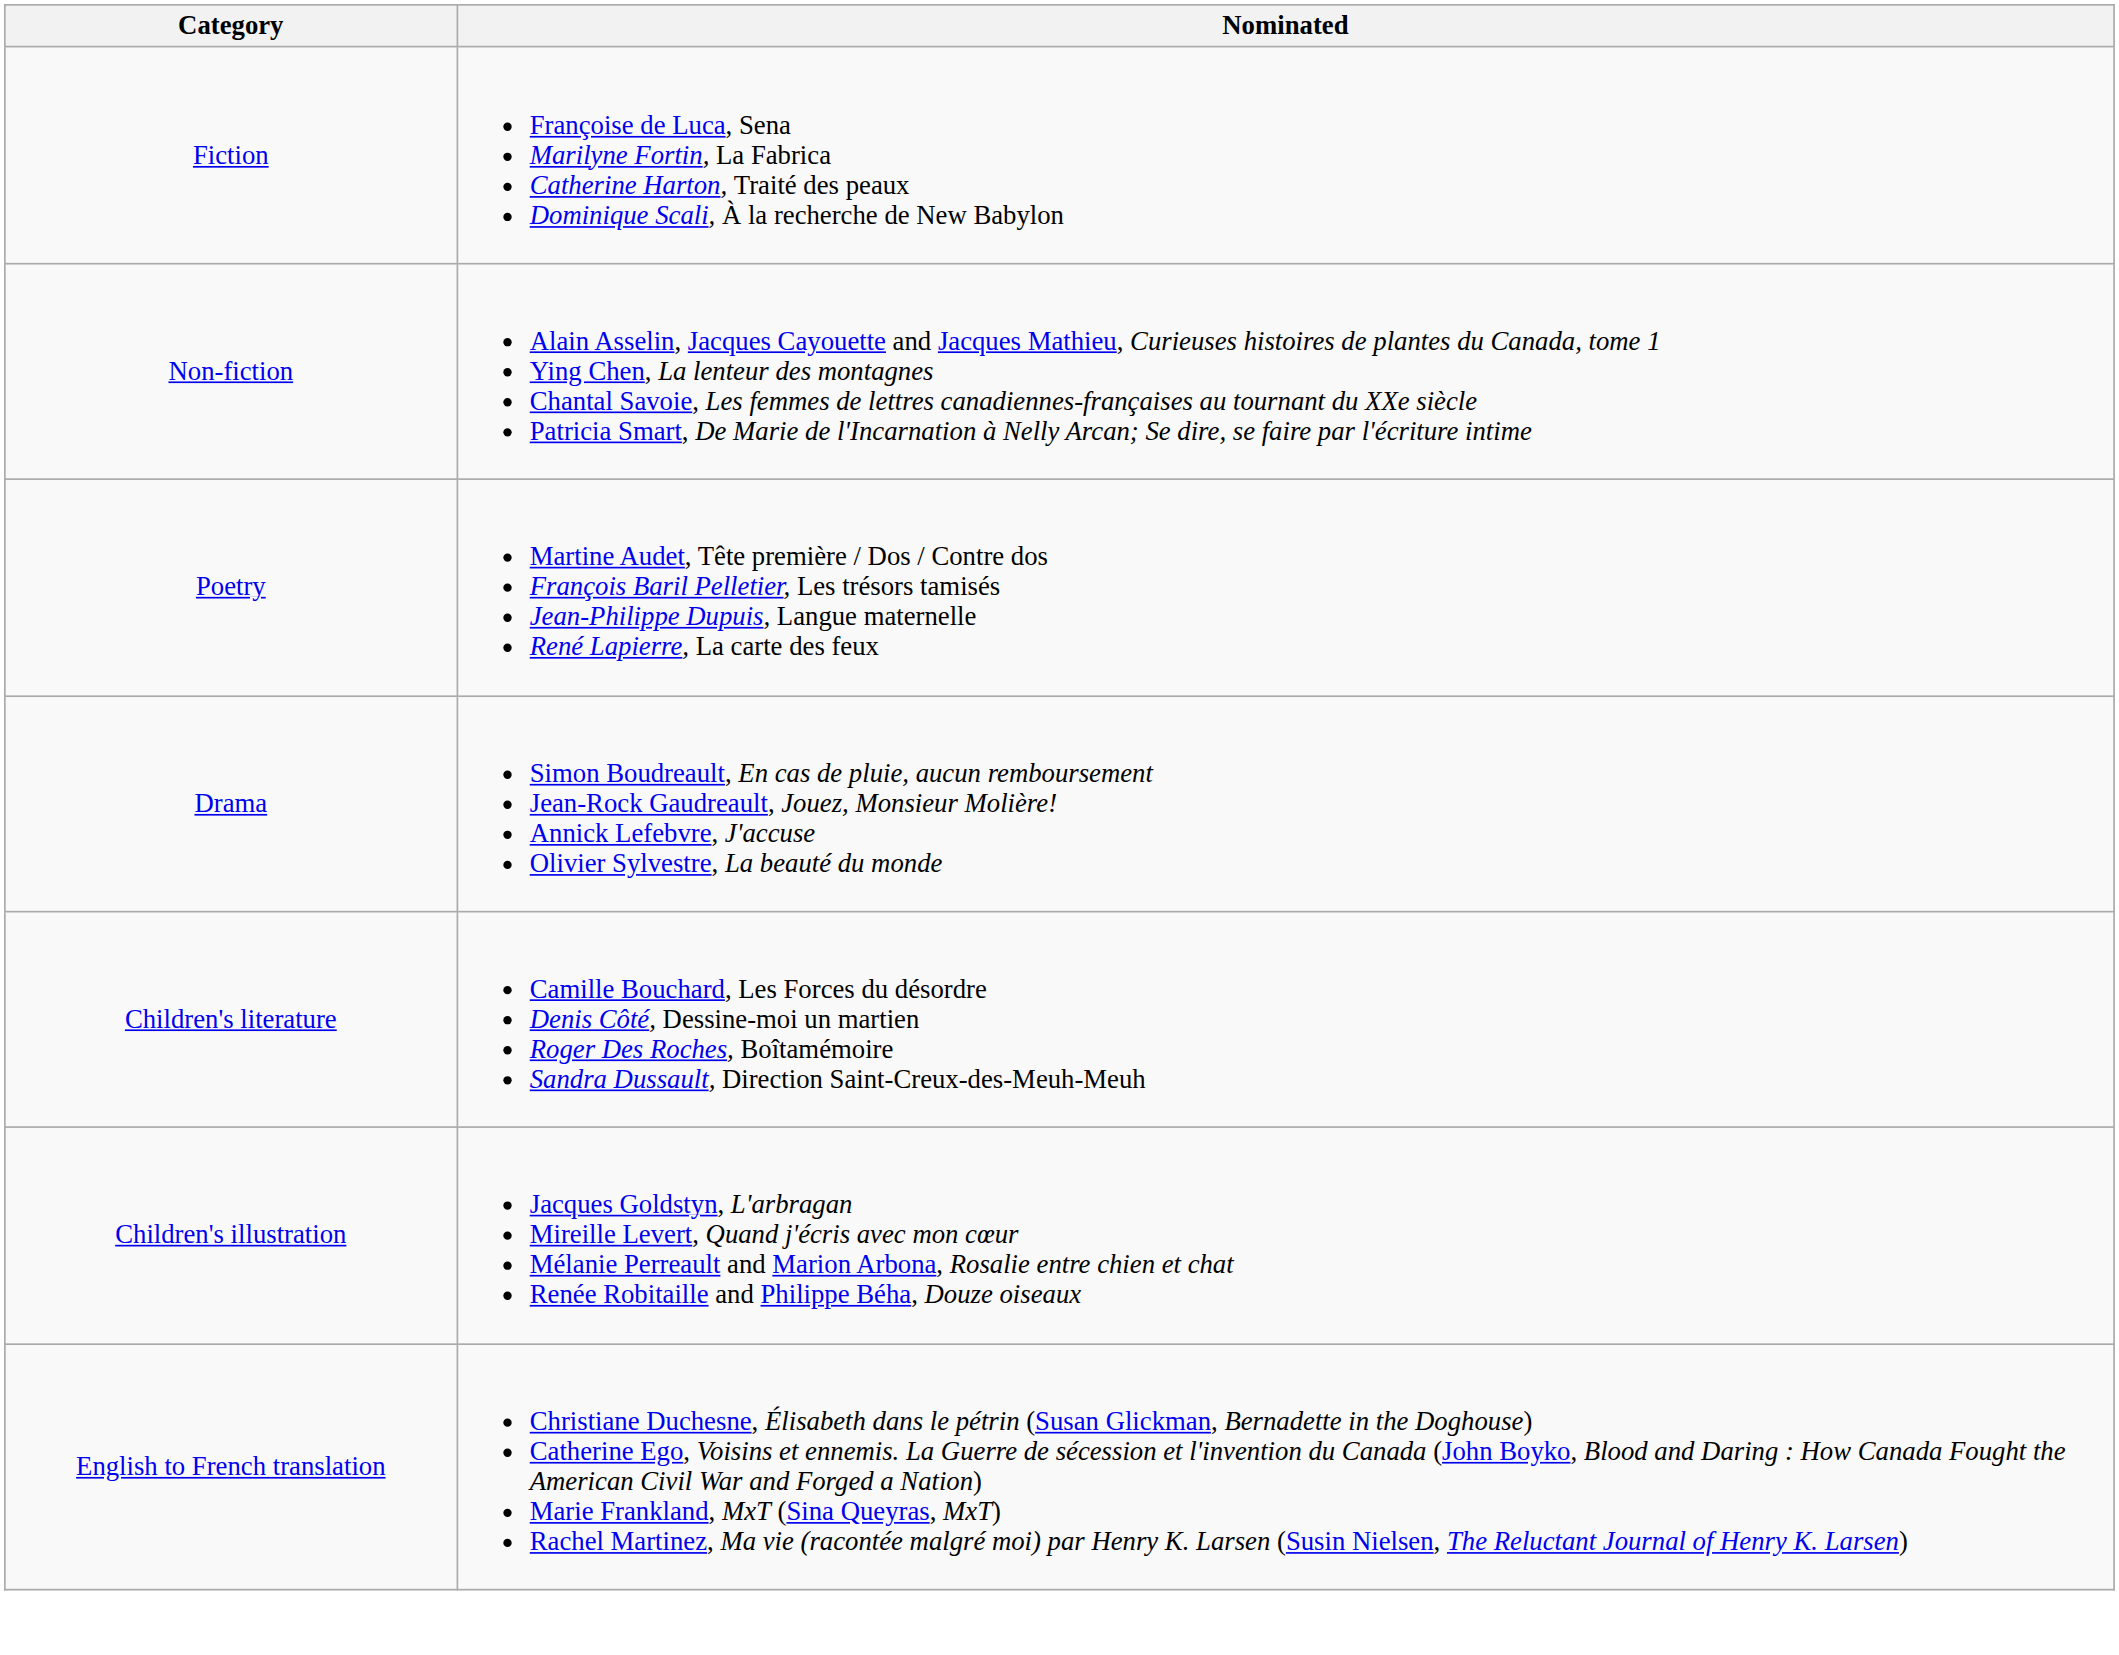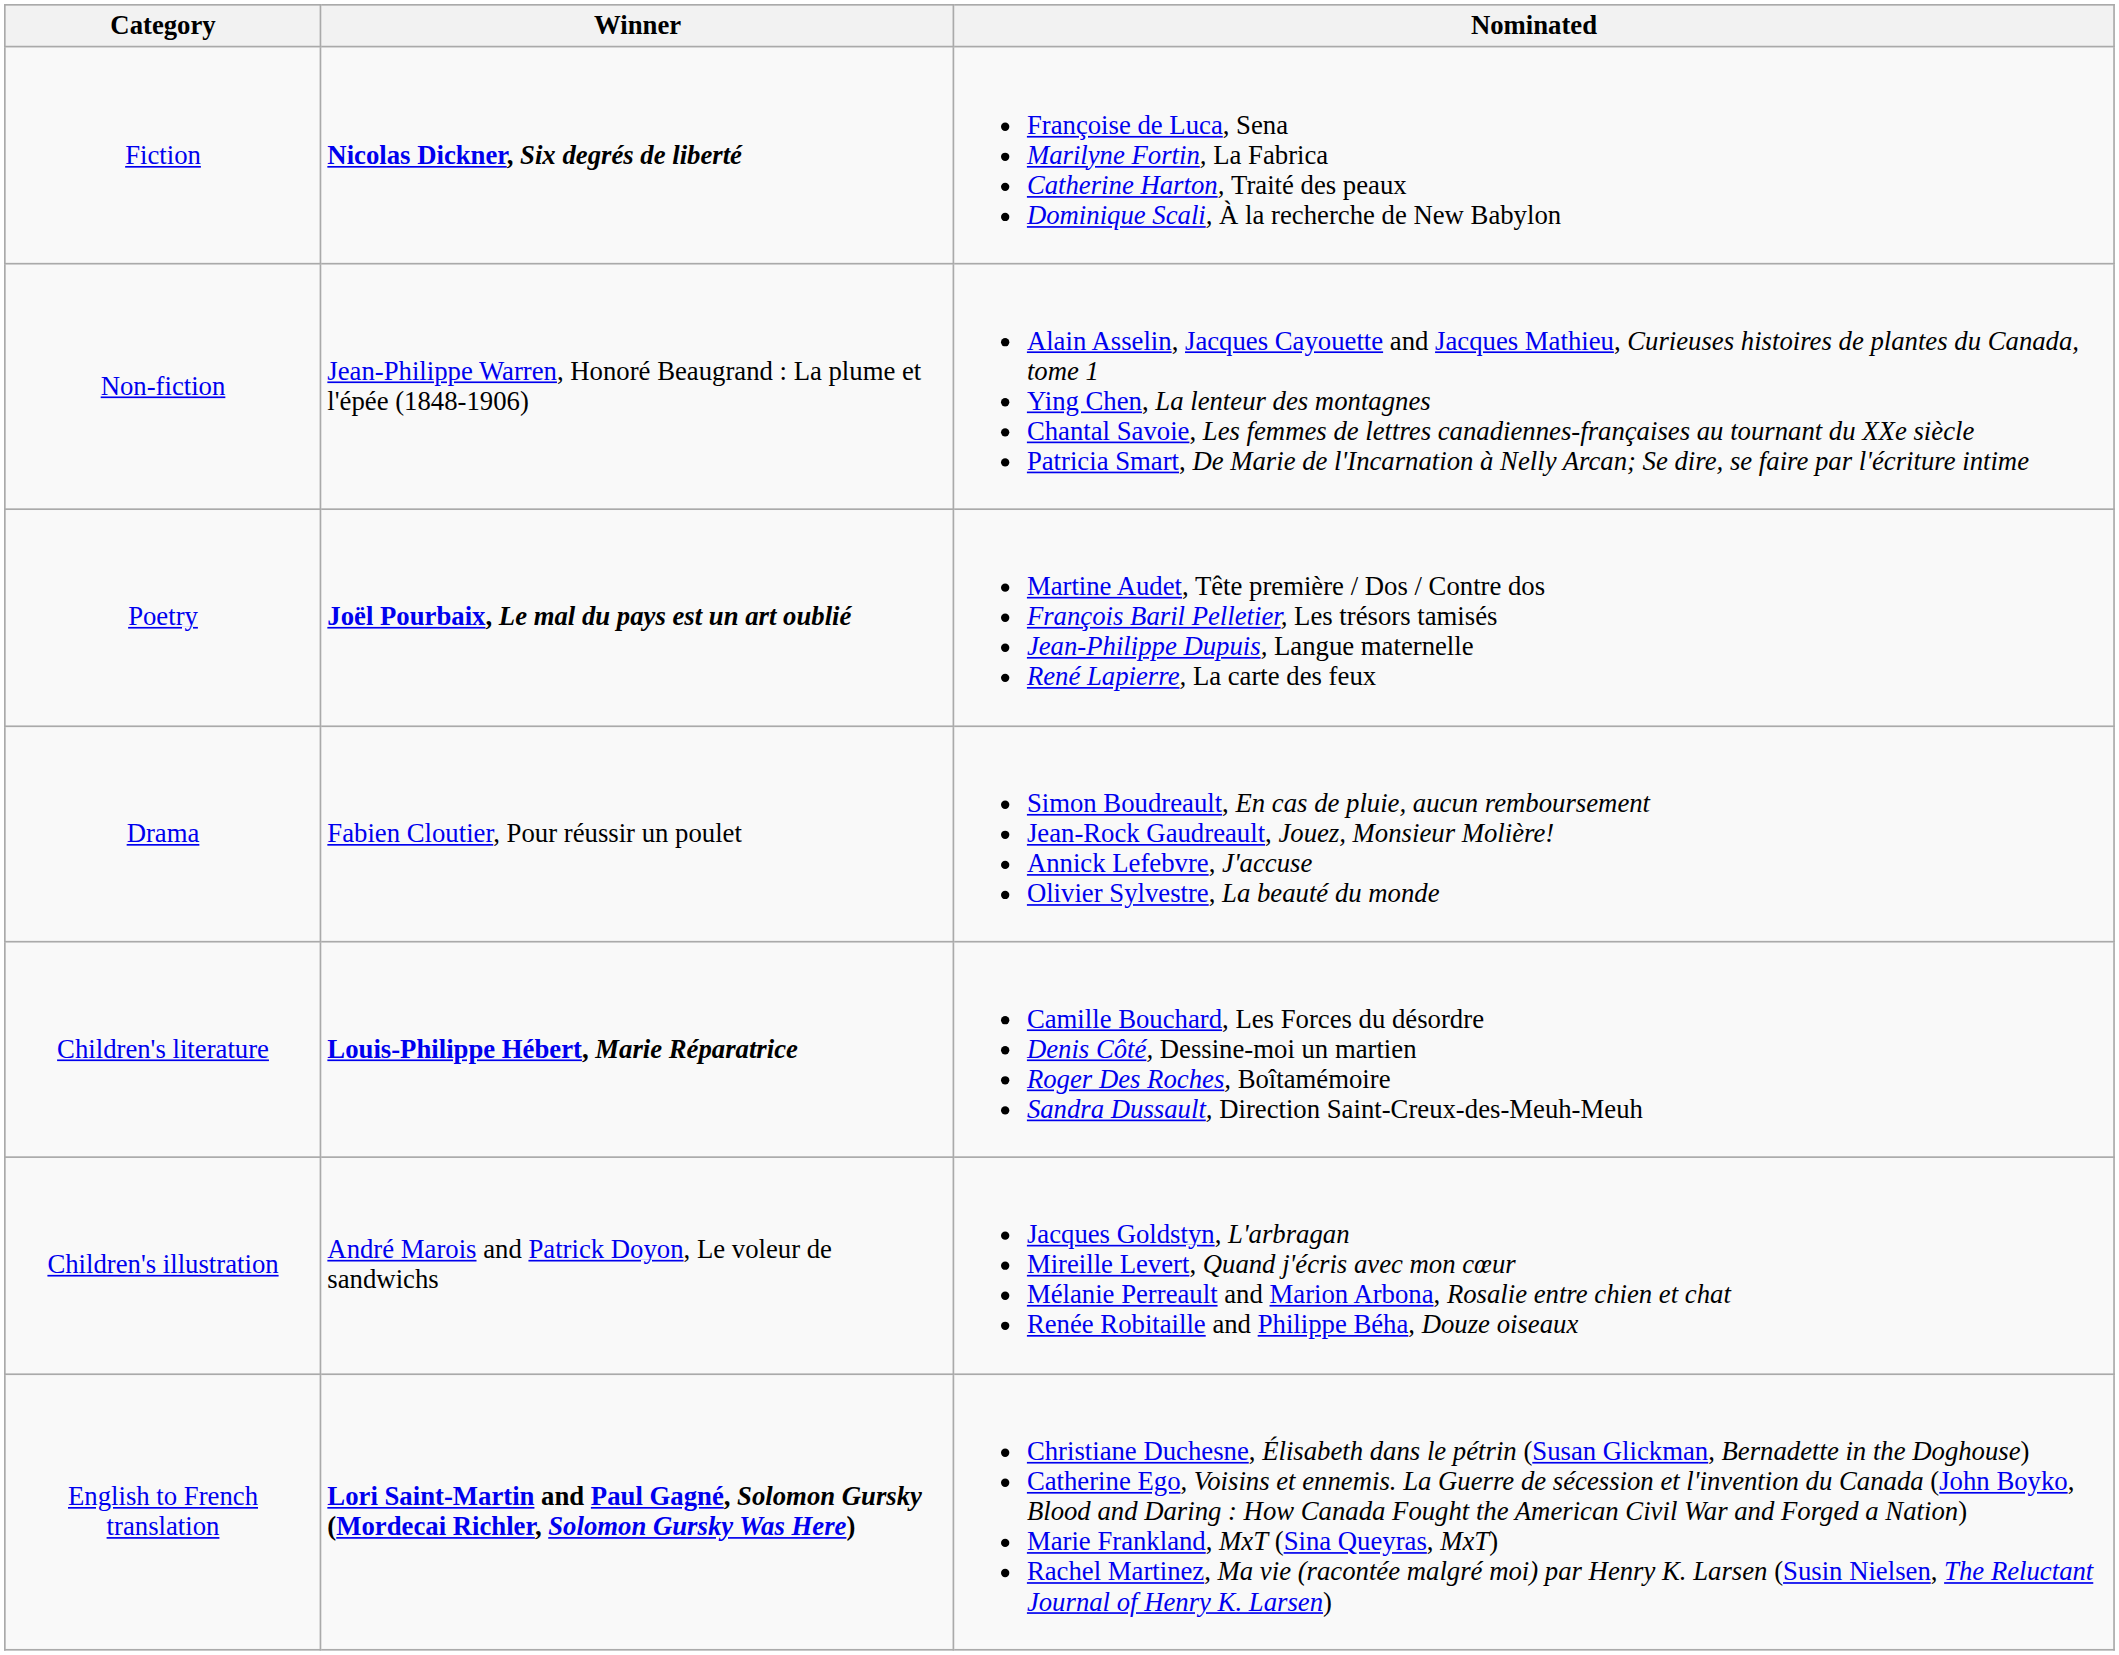 <table class="wikitable" width="100%">
 <tr>
 <th width=15%>Category</th>
+<th width=30%>Winner</th>
 <th width=55%>Nominated</th>
 </tr>
 <tr>
 <td align="center"><a href='#'>Fiction</a></td>
+<td> <strong><a href='#'>Nicolas Dickner</a>, <em>Six degrés de liberté<strong><em></td>
 <td><br><ul><li><a href='#'>Françoise de Luca</a>, </em>Sena<em></li><li><a href='#'>Marilyne Fortin</a>, </em>La Fabrica<em></li><li><a href='#'>Catherine Harton</a>, </em>Traité des peaux<em></li><li><a href='#'>Dominique Scali</a>, </em>À la recherche de New Babylon<em></li></ul></td>
 </tr>
 <tr>
 <td align="center"><a href='#'>Non-fiction</a></td>
+<td> </strong><a href='#'>Jean-Philippe Warren</a>, </em>Honoré Beaugrand : La plume et l'épée (1848-1906)</em></strong></td>
 <td><br><ul><li><a href='#'>Alain Asselin</a>, <a href='#'>Jacques Cayouette</a> and <a href='#'>Jacques Mathieu</a>, <em>Curieuses histoires de plantes du Canada, tome 1</em></li><li><a href='#'>Ying Chen</a>, <em>La lenteur des montagnes</em></li><li><a href='#'>Chantal Savoie</a>, <em>Les femmes de lettres canadiennes-françaises au tournant du XXe siècle</em></li><li><a href='#'>Patricia Smart</a>, <em>De Marie de l'Incarnation à Nelly Arcan; Se dire, se faire par l'écriture intime</em></li></ul></td>
 </tr>
 <tr>
 <td align="center"><a href='#'>Poetry</a></td>
+<td> <strong><a href='#'>Joël Pourbaix</a>, <em>Le mal du pays est un art oublié<strong><em></td>
 <td><br><ul><li><a href='#'>Martine Audet</a>, </em>Tête première / Dos / Contre dos<em></li><li><a href='#'>François Baril Pelletier</a>, </em>Les trésors tamisés<em></li><li><a href='#'>Jean-Philippe Dupuis</a>, </em>Langue maternelle<em></li><li><a href='#'>René Lapierre</a>, </em>La carte des feux<em></li></ul></td>
 </tr>
 <tr>
 <td align="center"><a href='#'>Drama</a></td>
+<td> </strong><a href='#'>Fabien Cloutier</a>, </em>Pour réussir un poulet</em></strong></td>
 <td><br><ul><li><a href='#'>Simon Boudreault</a>, <em>En cas de pluie, aucun remboursement</em></li><li><a href='#'>Jean-Rock Gaudreault</a>, <em>Jouez, Monsieur Molière!</em></li><li><a href='#'>Annick Lefebvre</a>, <em>J'accuse</em></li><li><a href='#'>Olivier Sylvestre</a>, <em>La beauté du monde</em></li></ul></td>
 </tr>
 <tr>
 <td align="center"><a href='#'>Children's literature</a></td>
+<td> <strong><a href='#'>Louis-Philippe Hébert</a>, <em>Marie Réparatrice<strong><em></td>
 <td><br><ul><li><a href='#'>Camille Bouchard</a>, </em>Les Forces du désordre<em></li><li><a href='#'>Denis Côté</a>, </em>Dessine-moi un martien<em></li><li><a href='#'>Roger Des Roches</a>, </em>Boîtamémoire<em></li><li><a href='#'>Sandra Dussault</a>, </em>Direction Saint-Creux-des-Meuh-Meuh<em></li></ul></td>
 </tr>
 <tr>
 <td align="center"><a href='#'>Children's illustration</a></td>
+<td> </strong><a href='#'>André Marois</a> and <a href='#'>Patrick Doyon</a>, </em>Le voleur de sandwichs</em></strong></td>
 <td><br><ul><li><a href='#'>Jacques Goldstyn</a>, <em>L'arbragan</em></li><li><a href='#'>Mireille Levert</a>, <em>Quand j'écris avec mon cœur</em></li><li><a href='#'>Mélanie Perreault</a> and <a href='#'>Marion Arbona</a>, <em>Rosalie entre chien et chat</em></li><li><a href='#'>Renée Robitaille</a> and <a href='#'>Philippe Béha</a>, <em>Douze oiseaux</em></li></ul></td>
 </tr>
 <tr>
 <td align="center"><a href='#'>English to French translation</a></td>
+<td> <strong><a href='#'>Lori Saint-Martin</a> and <a href='#'>Paul Gagné</a>, <em>Solomon Gursky</em> (<a href='#'>Mordecai Richler</a>, <em><a href='#'>Solomon Gursky Was Here</a></em>)</strong></td>
 <td><br><ul><li><a href='#'>Christiane Duchesne</a>, <em>Élisabeth dans le pétrin</em> (<a href='#'>Susan Glickman</a>, <em>Bernadette in the Doghouse</em>)</li><li><a href='#'>Catherine Ego</a>, <em>Voisins et ennemis. La Guerre de sécession et l'invention du Canada</em> (<a href='#'>John Boyko</a>, <em>Blood and Daring : How Canada Fought the American Civil War and Forged a Nation</em>)</li><li><a href='#'>Marie Frankland</a>, <em>MxT</em> (<a href='#'>Sina Queyras</a>, <em>MxT</em>)</li><li><a href='#'>Rachel Martinez</a>, <em>Ma vie (racontée malgré moi) par Henry K. Larsen</em> (<a href='#'>Susin Nielsen</a>, <em><a href='#'>The Reluctant Journal of Henry K. Larsen</a></em>)</li></ul></td>
 </tr>
 </table>
